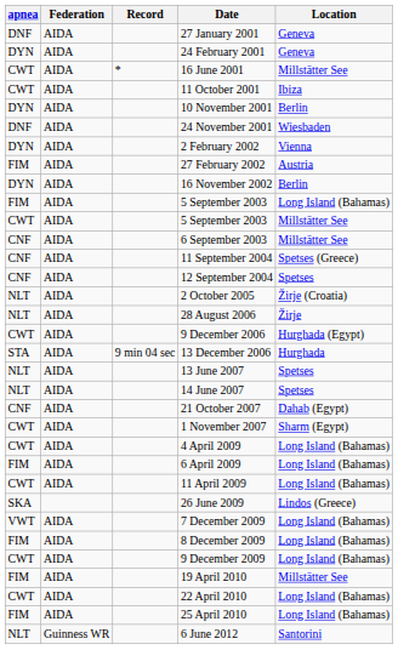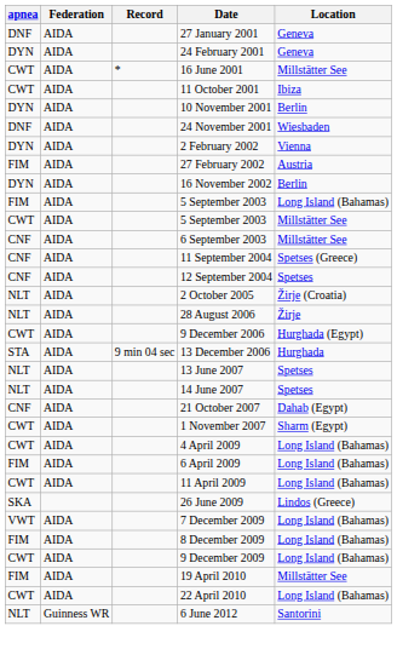 <table class="wikitable sortable">
 <tr>
 <th><a href='#'>apnea</a></th>
 <th>Federation</th>
 <th>Record</th>
 <th>Date</th>
 <th>Location</th>
 </tr>
 <tr>
 <td>DNF</td>
 <td>AIDA</td>
 <td></td>
 <td>27 January 2001</td>
 <td><a href='#'>Geneva</a></td>
 </tr>
 <tr>
 <td>DYN</td>
 <td>AIDA</td>
 <td></td>
 <td>24 February 2001</td>
 <td><a href='#'>Geneva</a></td>
 </tr>
 <tr>
 <td>CWT</td>
 <td>AIDA</td>
 <td>*</td>
 <td>16 June 2001</td>
 <td><a href='#'>Millstätter See</a></td>
 </tr>
 <tr>
 <td>CWT</td>
 <td>AIDA</td>
 <td></td>
 <td>11 October 2001</td>
 <td><a href='#'>Ibiza</a></td>
 </tr>
 <tr>
 <td>DYN</td>
 <td>AIDA</td>
 <td></td>
 <td>10 November 2001</td>
 <td><a href='#'>Berlin</a></td>
 </tr>
 <tr>
 <td>DNF</td>
 <td>AIDA</td>
 <td></td>
 <td>24 November 2001</td>
 <td><a href='#'>Wiesbaden</a></td>
 </tr>
 <tr>
 <td>DYN</td>
 <td>AIDA</td>
 <td></td>
 <td>2 February 2002</td>
 <td><a href='#'>Vienna</a></td>
 </tr>
 <tr>
 <td>FIM</td>
 <td>AIDA</td>
 <td></td>
 <td>27 February 2002</td>
 <td><a href='#'>Austria</a></td>
 </tr>
 <tr>
 <td>DYN</td>
 <td>AIDA</td>
 <td></td>
 <td>16 November 2002</td>
 <td><a href='#'>Berlin</a></td>
 </tr>
 <tr>
 <td>FIM</td>
 <td>AIDA</td>
 <td></td>
 <td>5 September 2003</td>
 <td><a href='#'>Long Island</a> (Bahamas)</td>
 </tr>
 <tr>
 <td>CWT</td>
 <td>AIDA</td>
 <td></td>
 <td>5 September 2003</td>
 <td><a href='#'>Millstätter See</a></td>
 </tr>
 <tr>
 <td>CNF</td>
 <td>AIDA</td>
 <td></td>
 <td>6 September 2003</td>
 <td><a href='#'>Millstätter See</a></td>
 </tr>
 <tr>
 <td>CNF</td>
 <td>AIDA</td>
 <td></td>
 <td>11 September 2004</td>
 <td><a href='#'>Spetses</a> (Greece)</td>
 </tr>
 <tr>
 <td>CNF</td>
 <td>AIDA</td>
 <td></td>
 <td>12 September 2004</td>
 <td><a href='#'>Spetses</a></td>
 </tr>
 <tr>
 <td>NLT</td>
 <td>AIDA</td>
 <td></td>
 <td>2 October 2005</td>
 <td><a href='#'>Žirje</a> (Croatia)</td>
 </tr>
 <tr>
 <td>NLT</td>
 <td>AIDA</td>
 <td></td>
 <td>28 August 2006</td>
 <td><a href='#'>Žirje</a></td>
 </tr>
 <tr>
 <td>CWT</td>
 <td>AIDA</td>
 <td></td>
 <td>9 December 2006</td>
 <td><a href='#'>Hurghada</a> (Egypt)</td>
 </tr>
 <tr>
 <td>STA</td>
 <td>AIDA</td>
 <td>9 min 04 sec</td>
 <td>13 December 2006</td>
 <td><a href='#'>Hurghada</a></td>
 </tr>
 <tr>
 <td>NLT</td>
 <td>AIDA</td>
 <td></td>
 <td>13 June 2007</td>
 <td><a href='#'>Spetses</a></td>
 </tr>
 <tr>
 <td>NLT</td>
 <td>AIDA</td>
 <td></td>
 <td>14 June 2007</td>
 <td><a href='#'>Spetses</a></td>
 </tr>
 <tr>
 <td>CNF</td>
 <td>AIDA</td>
 <td></td>
 <td>21 October 2007</td>
 <td><a href='#'>Dahab</a> (Egypt)</td>
 </tr>
 <tr>
 <td>CWT</td>
 <td>AIDA</td>
 <td></td>
 <td>1 November 2007</td>
 <td><a href='#'>Sharm</a> (Egypt)</td>
 </tr>
 <tr>
 <td>CWT</td>
 <td>AIDA</td>
 <td></td>
 <td>4 April 2009</td>
 <td><a href='#'>Long Island</a> (Bahamas)</td>
 </tr>
 <tr>
 <td>FIM</td>
 <td>AIDA</td>
 <td></td>
 <td>6 April 2009</td>
 <td><a href='#'>Long Island</a> (Bahamas)</td>
 </tr>
 <tr>
 <td>CWT</td>
 <td>AIDA</td>
 <td></td>
 <td>11 April 2009</td>
 <td><a href='#'>Long Island</a> (Bahamas)</td>
 </tr>
 <tr>
 <td>SKA</td>
 <td></td>
 <td></td>
 <td>26 June 2009</td>
 <td><a href='#'>Lindos</a> (Greece)</td>
 </tr>
 <tr>
 <td>VWT</td>
 <td>AIDA</td>
 <td></td>
 <td>7 December 2009</td>
 <td><a href='#'>Long Island</a> (Bahamas)</td>
 </tr>
 <tr>
 <td>FIM</td>
 <td>AIDA</td>
 <td></td>
 <td>8 December 2009</td>
 <td><a href='#'>Long Island</a> (Bahamas)</td>
 </tr>
 <tr>
 <td>CWT</td>
 <td>AIDA</td>
 <td></td>
 <td>9 December 2009</td>
 <td><a href='#'>Long Island</a> (Bahamas)</td>
 </tr>
 <tr>
 <td>FIM</td>
 <td>AIDA</td>
 <td></td>
 <td>19 April 2010</td>
 <td><a href='#'>Millstätter See</a></td>
 </tr>
 <tr>
 <td>CWT</td>
 <td>AIDA</td>
 <td></td>
 <td>22 April 2010</td>
 <td><a href='#'>Long Island</a> (Bahamas)</td>
 </tr>
 <tr>
-<td>FIM</td>
-<td>AIDA</td>
-<td></td>
-<td>25 April 2010</td>
-<td><a href='#'>Long Island</a> (Bahamas)</td>
-</tr>
-<tr>
 <td>NLT</td>
 <td>Guinness WR</td>
 <td></td>
 <td>6 June 2012</td>
 <td><a href='#'>Santorini</a></td>
 </tr>
 </table>
